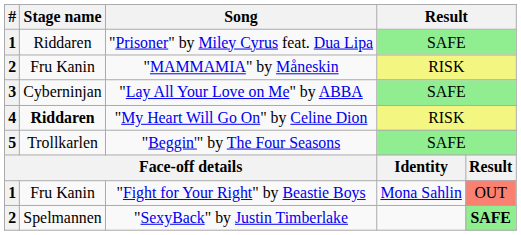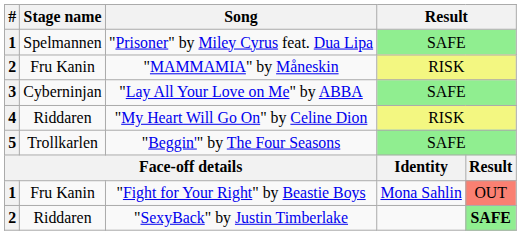 <table class="wikitable plainrowheaders" style="text-align: center;">
 <tr>
 <th>#</th>
 <th>Stage name</th>
 <th>Song</th>
 <th colspan=2>Result</th>
 </tr>
 <tr>
 <th>1</th>
-<td>Riddaren</td>
+<td>Spelmannen</td>
 <td>"<a href='#'>Prisoner</a>" by <a href='#'>Miley Cyrus</a> feat. <a href='#'>Dua Lipa</a></td>
 <td colspan=2 bgcolor=lightgreen>SAFE</td>
 </tr>
 <tr>
 <th>2</th>
 <td>Fru Kanin</td>
 <td>"<a href='#'>MAMMAMIA</a>" by <a href='#'>Måneskin</a></td>
 <td colspan=2 bgcolor="#F3F781">RISK</td>
 </tr>
 <tr>
 <th>3</th>
 <td>Cyberninjan</td>
 <td>"<a href='#'>Lay All Your Love on Me</a>" by <a href='#'>ABBA</a></td>
 <td colspan=2 bgcolor=lightgreen>SAFE</td>
 </tr>
 <tr>
 <th>4</th>
-<td><strong>Riddaren</strong></td>
+<td>Riddaren</td>
 <td>"<a href='#'>My Heart Will Go On</a>" by <a href='#'>Celine Dion</a></td>
 <td colspan=2 bgcolor="#F3F781">RISK</td>
 </tr>
 <tr>
 <th>5</th>
 <td>Trollkarlen</td>
 <td>"<a href='#'>Beggin'</a>" by <a href='#'>The Four Seasons</a></td>
 <td colspan=2 bgcolor=lightgreen>SAFE</td>
 </tr>
 <tr>
 <th colspan="3">Face-off details</th>
 <th>Identity</th>
 <th>Result</th>
 </tr>
 <tr>
 <th>1</th>
 <td>Fru Kanin</td>
 <td>"<a href='#'>Fight for Your Right</a>" by <a href='#'>Beastie Boys</a></td>
 <td><a href='#'>Mona Sahlin</a></td>
 <td bgcolor=salmon>OUT</td>
 </tr>
 <tr>
 <th>2</th>
-<td>Spelmannen</td>
+<td>Riddaren</td>
 <td>"<a href='#'>SexyBack</a>" by <a href='#'>Justin Timberlake</a></td>
 <td></td>
 <td bgcolor=lightgreen><strong>SAFE</strong></td>
 </tr>
 </table>
